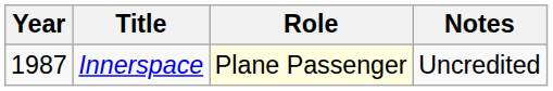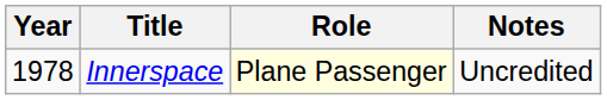 <table class="wikitable">
 <tr>
 <th>Year</th>
 <th>Title</th>
 <th>Role</th>
 <th>Notes</th>
 </tr>
 <tr>
-<td>1987</td>
+<td>1978</td>
 <td><em><a href='#'>Innerspace</a></em></td>
 <td style="background: lightyellow;">Plane Passenger</td>
 <td>Uncredited</td>
 </tr>
 </table>
